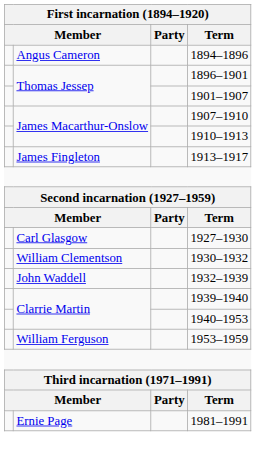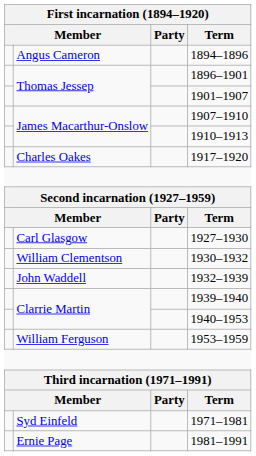 <table class="wikitable" style='border-style: none none none none;'>
 <tr>
 <th colspan="4">First incarnation (1894–1920)</th>
 </tr>
 <tr>
 <th colspan="2">Member</th>
 <th>Party</th>
 <th>Term</th>
 </tr>
 <tr style="background: #f9f9f9">
 <td> </td>
 <td><a href='#'>Angus Cameron</a></td>
 <td></td>
 <td>1894–1896</td>
 </tr>
 <tr style="background: #f9f9f9">
 <td> </td>
 <td rowspan="2"><a href='#'>Thomas Jessep</a></td>
 <td></td>
 <td>1896–1901</td>
 </tr>
 <tr style="background: #f9f9f9">
 <td> </td>
 <td></td>
 <td>1901–1907</td>
 </tr>
 <tr style="background: #f9f9f9">
 <td> </td>
 <td rowspan="2"><a href='#'>James Macarthur-Onslow</a></td>
 <td></td>
 <td>1907–1910</td>
 </tr>
 <tr style="background: #f9f9f9">
 <td> </td>
 <td></td>
 <td>1910–1913</td>
 </tr>
 <tr style="background: #f9f9f9">
 <td> </td>
-<td><a href='#'>James Fingleton</a></td>
+<td><a href='#'>Charles Oakes</a></td>
 <td></td>
-<td>1913–1917</td>
+<td>1917–1920</td>
 </tr>
 <tr>
 <td colspan="4" style='border-style: none none none none;'> </td>
 </tr>
 <tr>
 <th colspan="4">Second incarnation (1927–1959)</th>
 </tr>
 <tr>
 <th colspan="2">Member</th>
 <th>Party</th>
 <th>Term</th>
 </tr>
 <tr style="background: #f9f9f9">
 <td> </td>
 <td><a href='#'>Carl Glasgow</a></td>
 <td></td>
 <td>1927–1930</td>
 </tr>
 <tr style="background: #f9f9f9">
 <td> </td>
 <td><a href='#'>William Clementson</a></td>
 <td></td>
 <td>1930–1932</td>
 </tr>
 <tr style="background: #f9f9f9">
 <td> </td>
 <td><a href='#'>John Waddell</a></td>
 <td></td>
 <td>1932–1939</td>
 </tr>
 <tr style="background: #f9f9f9">
 <td> </td>
 <td rowspan="2"><a href='#'>Clarrie Martin</a></td>
 <td></td>
 <td>1939–1940</td>
 </tr>
 <tr style="background: #f9f9f9">
 <td> </td>
 <td></td>
 <td>1940–1953</td>
 </tr>
 <tr style="background: #f9f9f9">
 <td> </td>
 <td><a href='#'>William Ferguson</a></td>
 <td></td>
 <td>1953–1959</td>
 </tr>
 <tr>
 <td colspan="4" style='border-style: none none none none;'> </td>
 </tr>
 <tr>
 <th colspan="4">Third incarnation (1971–1991)</th>
 </tr>
 <tr>
 <th colspan="2">Member</th>
 <th>Party</th>
 <th>Term</th>
 </tr>
 <tr style="background: #f9f9f9">
 <td> </td>
+<td><a href='#'>Syd Einfeld</a></td>
+<td></td>
+<td>1971–1981</td>
+</tr>
+<tr style="background: #f9f9f9">
+<td> </td>
 <td><a href='#'>Ernie Page</a></td>
 <td></td>
 <td>1981–1991</td>
 </tr>
 </table>
